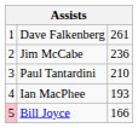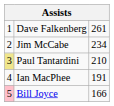 <table class="wikitable">
 <tr>
 <th colspan=3>Assists</th>
 </tr>
 <tr>
 <td>1</td>
 <td>Dave Falkenberg</td>
 <td>261</td>
 </tr>
 <tr>
 <td>2</td>
 <td>Jim McCabe</td>
-<td>236</td>
+<td>234</td>
 </tr>
 <tr>
-<td>3</td>
+<td style="background: khaki;">3</td>
 <td>Paul Tantardini</td>
 <td>210</td>
 </tr>
 <tr>
 <td>4</td>
 <td>Ian MacPhee</td>
-<td>193</td>
+<td>191</td>
 </tr>
 <tr>
 <td style="background: pink;">5</td>
 <td><a href='#'>Bill Joyce</a></td>
 <td>166</td>
 </tr>
 </table>
